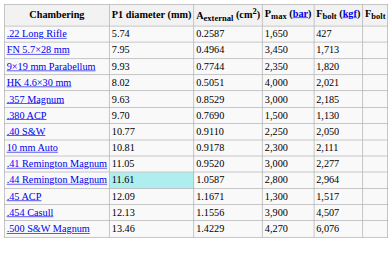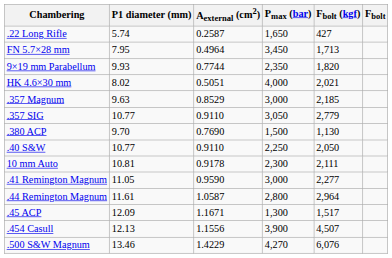 <table class="wikitable sortable">
 <tr>
 <th><strong>Chambering</strong></th>
 <th><strong>P1 diameter</strong> (mm)</th>
 <th><strong>A<sub>external</sub></strong> (cm<sup>2</sup>)</th>
 <th><strong>P<sub>max</sub></strong> (<a href='#'>bar</a>)</th>
 <th><strong>F<sub>bolt</sub></strong> (<a href='#'>kgf</a>)</th>
 <th><strong>F<sub>bolt</sub></strong></th>
 </tr>
 <tr s>
 <td><a href='#'>.22 Long Rifle</a></td>
 <td>5.74</td>
 <td>0.2587</td>
 <td>1,650</td>
 <td>427</td>
 <td></td>
 </tr>
 <tr>
 <td><a href='#'>FN 5.7×28 mm</a></td>
 <td>7.95</td>
 <td>0.4964</td>
 <td>3,450</td>
 <td>1,713</td>
 <td></td>
 </tr>
 <tr>
 <td><a href='#'>9×19 mm Parabellum</a></td>
 <td>9.93</td>
 <td>0.7744</td>
 <td>2,350</td>
 <td>1,820</td>
 <td></td>
 </tr>
 <tr>
 <td><a href='#'>HK 4.6×30 mm</a></td>
 <td>8.02</td>
 <td>0.5051</td>
 <td>4,000</td>
 <td>2,021</td>
 <td></td>
 </tr>
 <tr>
 <td><a href='#'>.357 Magnum</a></td>
 <td>9.63</td>
 <td>0.8529</td>
 <td>3,000</td>
 <td>2,185</td>
 <td></td>
 </tr>
 <tr>
+<td><a href='#'>.357 SIG</a></td>
+<td>10.77</td>
+<td>0.9110</td>
+<td>3,050</td>
+<td>2,779</td>
+<td></td>
+</tr>
+<tr>
 <td><a href='#'>.380 ACP</a></td>
 <td>9.70</td>
 <td>0.7690</td>
 <td>1,500</td>
 <td>1,130</td>
 <td></td>
 </tr>
 <tr>
 <td><a href='#'>.40 S&W</a></td>
 <td>10.77</td>
 <td>0.9110</td>
 <td>2,250</td>
 <td>2,050</td>
 <td></td>
 </tr>
 <tr>
 <td><a href='#'>10 mm Auto</a></td>
 <td>10.81</td>
 <td>0.9178</td>
 <td>2,300</td>
 <td>2,111</td>
 <td></td>
 </tr>
 <tr>
 <td><a href='#'>.41 Remington Magnum</a></td>
 <td>11.05</td>
-<td>0.9520</td>
+<td>0.9590</td>
 <td>3,000</td>
 <td>2,277</td>
 <td></td>
 </tr>
 <tr>
 <td><a href='#'>.44 Remington Magnum</a></td>
-<td style="background: paleturquoise;">11.61</td>
+<td>11.61</td>
 <td>1.0587</td>
 <td>2,800</td>
 <td>2,964</td>
 <td></td>
 </tr>
 <tr>
 <td><a href='#'>.45 ACP</a></td>
 <td>12.09</td>
 <td>1.1671</td>
 <td>1,300</td>
 <td>1,517</td>
 <td></td>
 </tr>
 <tr>
 <td><a href='#'>.454 Casull</a></td>
 <td>12.13</td>
 <td>1.1556</td>
 <td>3,900</td>
 <td>4,507</td>
 <td></td>
 </tr>
 <tr>
 <td><a href='#'>.500 S&W Magnum</a></td>
 <td>13.46</td>
 <td>1.4229</td>
 <td>4,270</td>
 <td>6,076</td>
 <td></td>
 </tr>
 </table>
